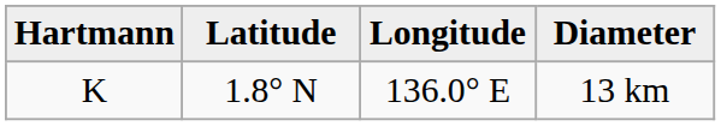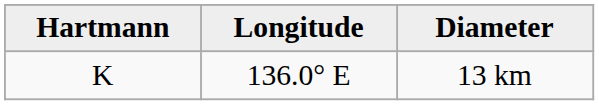 <table class="wikitable">
 <tr>
 <th width="25%" style="background:#eeeeee;">Hartmann</th>
-<th width="25%" style="background:#eeeeee;">Latitude</th>
 <th width="25%" style="background:#eeeeee;">Longitude</th>
 <th width="25%" style="background:#eeeeee;">Diameter</th>
 </tr>
 <tr>
 <td align="center">K</td>
-<td align="center">1.8° N</td>
 <td align="center">136.0° E</td>
 <td align="center">13 km</td>
 </tr>
 </table>
